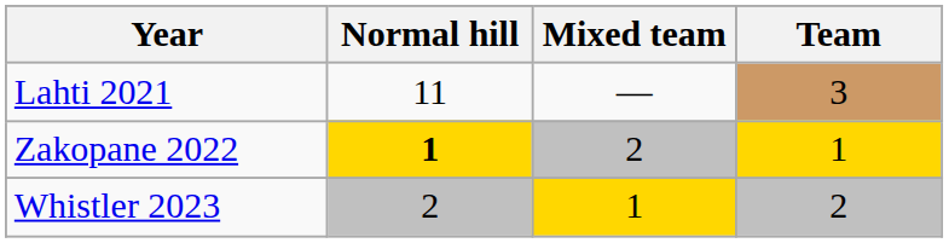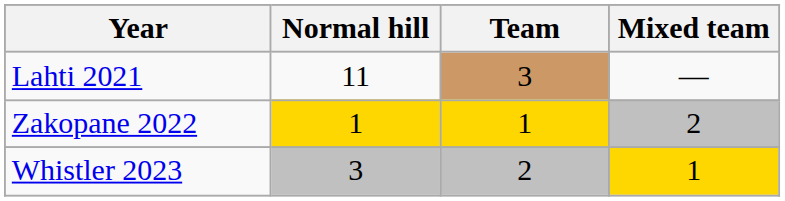 <table class="wikitable" "text-align:center;">
 <tr>
 <th width=135px>Year</th>
 <th width=83px>Normal hill</th>
+<th width=83px>Team </th>
 <th width=83px>Mixed team</th>
-<th width=83px>Team </th>
 </tr>
 <tr align=center>
 <td align=left> <a href='#'>Lahti 2021</a></td>
 <td>11</td>
+<td bgcolor=CC9966>3</td>
 <td>—</td>
-<td bgcolor=CC9966>3</td>
 </tr>
 <tr align=center>
 <td align=left> <a href='#'>Zakopane 2022</a></td>
-<td bgcolor=gold><strong>1</strong></td>
+<td bgcolor=gold>1</td>
+<td bgcolor=gold>1</td>
+<td bgcolor=silver>2</td>
+</tr>
+<tr align=center>
+<td align=left> <a href='#'>Whistler 2023</a></td>
+<td bgcolor=silver>3</td>
 <td bgcolor=silver>2</td>
 <td bgcolor=gold>1</td>
 </tr>
-<tr align=center>
-<td align=left> <a href='#'>Whistler 2023</a></td>
-<td bgcolor=silver>2</td>
-<td bgcolor=gold>1</td>
-<td bgcolor=silver>2</td>
-</tr>
 </table>
